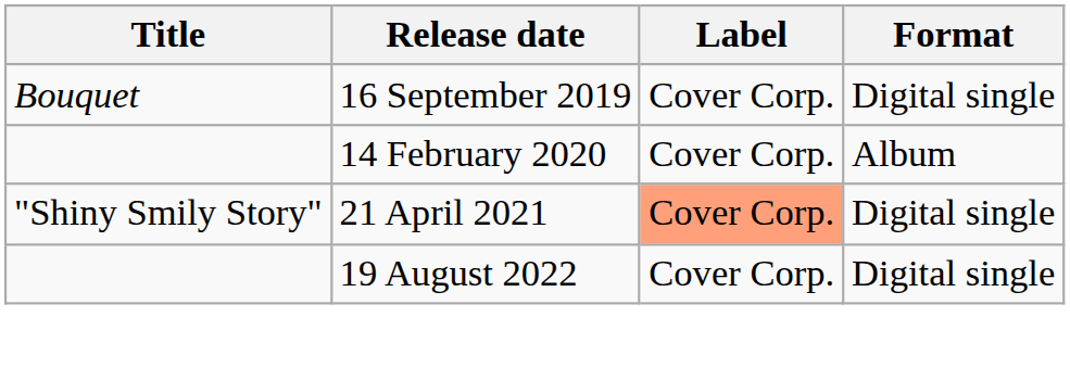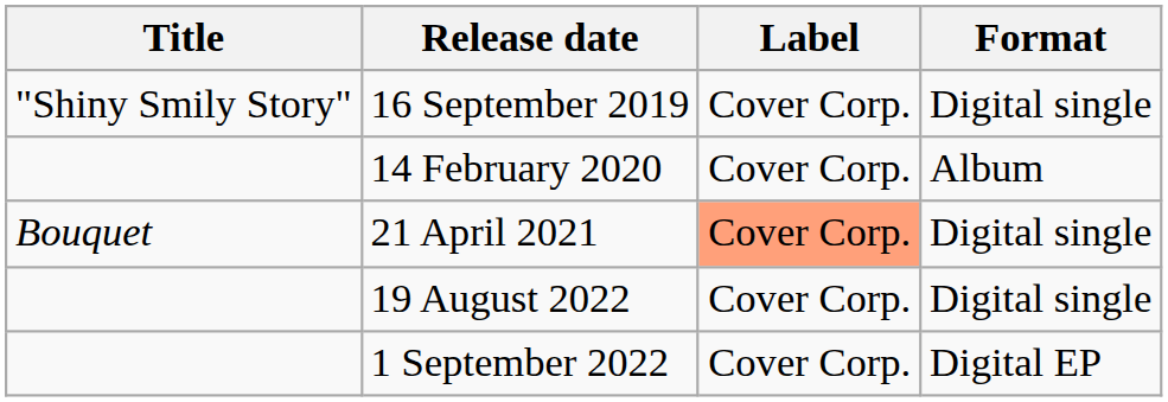 <table class="wikitable">
 <tr>
 <th>Title</th>
 <th>Release date</th>
 <th>Label</th>
 <th>Format</th>
 </tr>
 <tr>
-<td align="left"><em>Bouquet</em></td>
+<td align="left">"Shiny Smily Story"</td>
 <td align="left">16 September 2019</td>
 <td align="left">Cover Corp.</td>
 <td align="left">Digital single</td>
 </tr>
 <tr>
 <td align="left"></td>
 <td align="left">14 February 2020</td>
 <td align="left">Cover Corp.</td>
 <td align="left">Album</td>
 </tr>
 <tr>
-<td align="left">"Shiny Smily Story"</td>
+<td align="left"><em>Bouquet</em></td>
 <td align="left">21 April 2021</td>
 <td align="left" style="background: lightsalmon;">Cover Corp.</td>
 <td align="left">Digital single</td>
 </tr>
 <tr>
 <td align="left"></td>
 <td align="left">19 August 2022</td>
 <td align="left">Cover Corp.</td>
 <td align="left">Digital single</td>
 </tr>
+<tr>
+<td align="left"></td>
+<td align="left">1 September 2022</td>
+<td align="left">Cover Corp.</td>
+<td align="left">Digital EP</td>
+</tr>
 </table>
